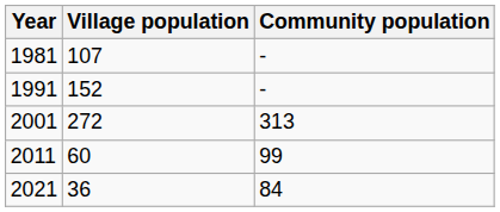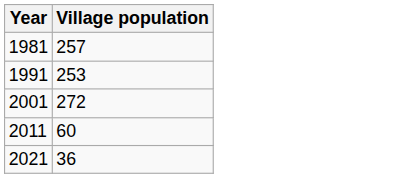 <table class="wikitable">
 <tr>
 <th>Year</th>
 <th>Village population</th>
-<th>Community population</th>
 </tr>
 <tr>
 <td>1981</td>
-<td>107</td>
-<td>-</td>
+<td>257</td>
 </tr>
 <tr>
 <td>1991</td>
-<td>152</td>
-<td>-</td>
+<td>253</td>
 </tr>
 <tr>
 <td>2001</td>
 <td>272</td>
-<td>313</td>
 </tr>
 <tr>
 <td>2011</td>
 <td>60</td>
-<td>99</td>
 </tr>
 <tr>
 <td>2021</td>
 <td>36</td>
-<td>84</td>
 </tr>
 </table>
